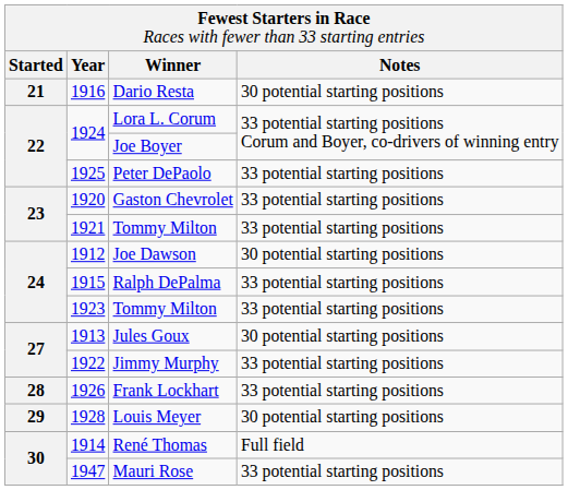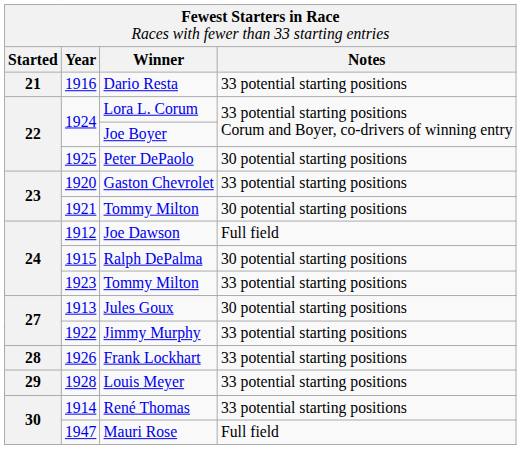 <table class="wikitable">
 <tr>
 <td style="background:#F2F2F2;" align="center" colspan="4"><strong>Fewest Starters in Race</strong><br><em>Races with fewer than 33 starting entries</em></td>
 </tr>
 <tr>
 <td style="background:#F2F2F2;" align="center"><strong>Started</strong></td>
 <td style="background:#F2F2F2;" align="center"><strong>Year</strong></td>
 <td style="background:#F2F2F2;" align="center"><strong>Winner</strong></td>
 <td style="background:#F2F2F2;" align="center"><strong>Notes</strong></td>
 </tr>
 <tr>
 <td style="background:#F2F2F2;" align="center"><strong>21</strong></td>
 <td align="center"><a href='#'>1916</a></td>
 <td> <a href='#'>Dario Resta</a></td>
-<td>30 potential starting positions</td>
+<td>33 potential starting positions</td>
 </tr>
 <tr>
 <td style="background:#F2F2F2;" align="center" rowspan="3"><strong>22</strong></td>
 <td align="center" rowspan="2"><a href='#'>1924</a></td>
 <td> <a href='#'>Lora L. Corum</a></td>
 <td rowspan="2">33 potential starting positions<br>Corum and Boyer, co-drivers of winning entry</td>
 </tr>
 <tr>
 <td> <a href='#'>Joe Boyer</a></td>
 </tr>
 <tr>
 <td align="center"><a href='#'>1925</a></td>
 <td> <a href='#'>Peter DePaolo</a></td>
-<td>33 potential starting positions</td>
+<td>30 potential starting positions</td>
 </tr>
 <tr>
 <td style="background:#F2F2F2;" align="center" rowspan="2"><strong>23</strong></td>
 <td align="center"><a href='#'>1920</a></td>
 <td> <a href='#'>Gaston Chevrolet</a></td>
 <td>33 potential starting positions</td>
 </tr>
 <tr>
 <td align="center"><a href='#'>1921</a></td>
 <td> <a href='#'>Tommy Milton</a></td>
-<td>33 potential starting positions</td>
+<td>30 potential starting positions</td>
 </tr>
 <tr>
 <td style="background:#F2F2F2;" align="center" rowspan="3"><strong>24</strong></td>
 <td align="center"><a href='#'>1912</a></td>
 <td> <a href='#'>Joe Dawson</a></td>
-<td>30 potential starting positions</td>
+<td>Full field</td>
 </tr>
 <tr>
 <td align="center"><a href='#'>1915</a></td>
 <td> <a href='#'>Ralph DePalma</a></td>
-<td>33 potential starting positions</td>
+<td>30 potential starting positions</td>
 </tr>
 <tr>
 <td align="center"><a href='#'>1923</a></td>
 <td> <a href='#'>Tommy Milton</a></td>
 <td>33 potential starting positions</td>
 </tr>
 <tr>
 <td style="background:#F2F2F2;" align="center" rowspan="2"><strong>27</strong></td>
 <td align="center"><a href='#'>1913</a></td>
 <td> <a href='#'>Jules Goux</a></td>
 <td>30 potential starting positions</td>
 </tr>
 <tr>
 <td align="center"><a href='#'>1922</a></td>
 <td> <a href='#'>Jimmy Murphy</a></td>
 <td>33 potential starting positions</td>
 </tr>
 <tr>
 <td style="background:#F2F2F2;" align="center"><strong>28</strong></td>
 <td align="center"><a href='#'>1926</a></td>
 <td> <a href='#'>Frank Lockhart</a></td>
 <td>33 potential starting positions</td>
 </tr>
 <tr>
 <td style="background:#F2F2F2;" align="center"><strong>29</strong></td>
 <td align="center"><a href='#'>1928</a></td>
 <td> <a href='#'>Louis Meyer</a></td>
-<td>30 potential starting positions</td>
+<td>33 potential starting positions</td>
 </tr>
 <tr>
 <td style="background:#F2F2F2;" align="center" rowspan="2"><strong>30</strong></td>
 <td align="center"><a href='#'>1914</a></td>
 <td> <a href='#'>René Thomas</a></td>
-<td>Full field</td>
+<td>33 potential starting positions</td>
 </tr>
 <tr>
 <td align="center"><a href='#'>1947</a></td>
 <td> <a href='#'>Mauri Rose</a></td>
-<td>33 potential starting positions</td>
+<td>Full field</td>
 </tr>
 </table>
